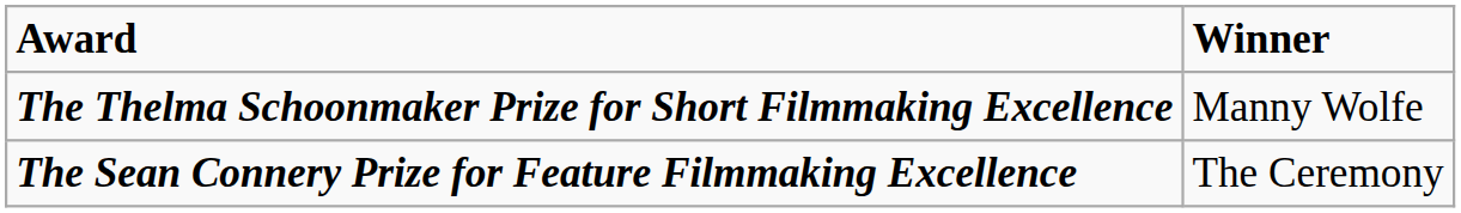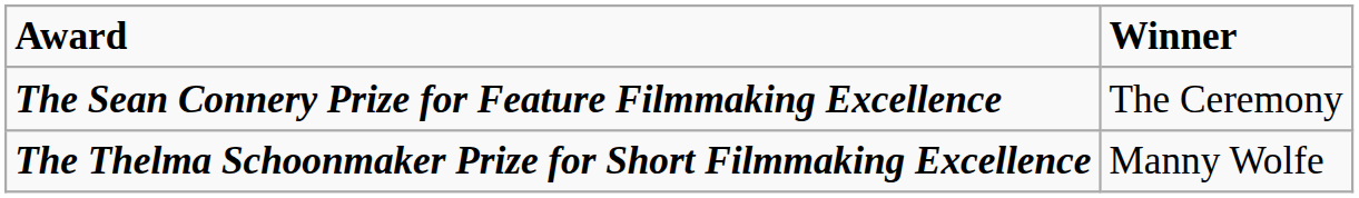 <table class="wikitable">
 <tr>
 <td><strong>Award</strong></td>
 <td><strong>Winner</strong></td>
 </tr>
 <tr>
+<td><strong><em>The Sean Connery Prize for Feature Filmmaking Excellence</em></strong></td>
+<td>The Ceremony</td>
+</tr>
+<tr>
 <td><strong><em>The Thelma Schoonmaker Prize for Short Filmmaking Excellence</em></strong></td>
 <td>Manny Wolfe</td>
 </tr>
-<tr>
-<td><strong><em>The Sean Connery Prize for Feature Filmmaking Excellence</em></strong></td>
-<td>The Ceremony</td>
-</tr>
 </table>
